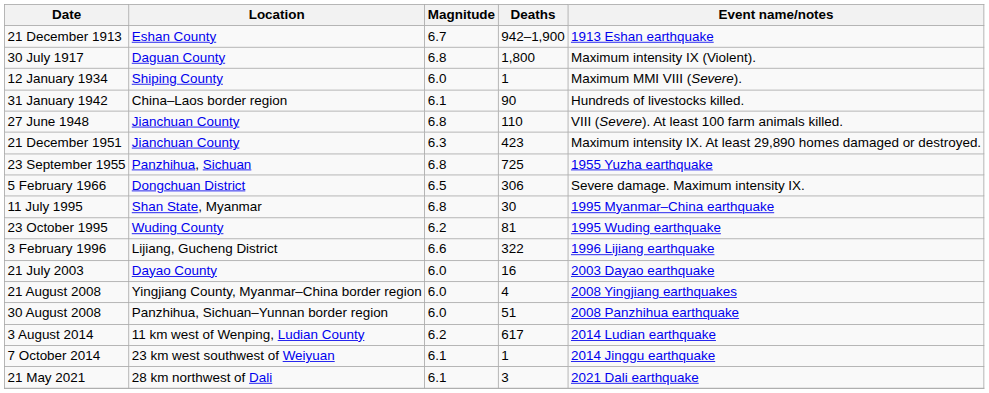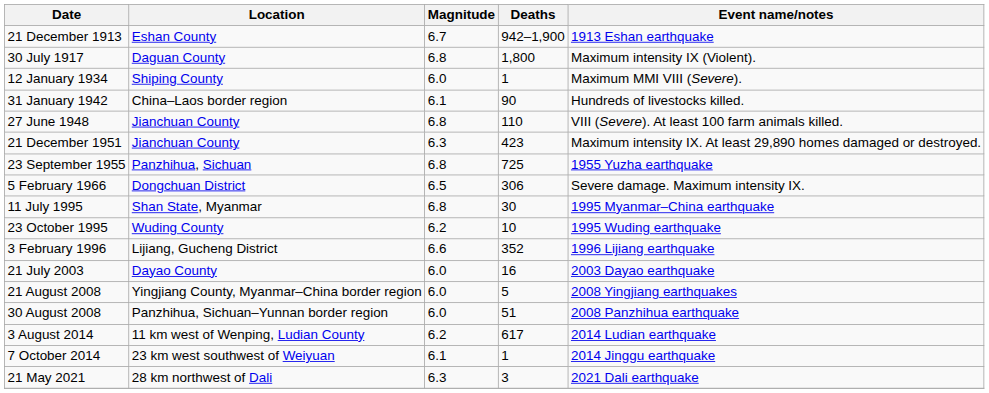 <table class="wikitable">
 <tr>
 <th>Date</th>
 <th>Location</th>
 <th>Magnitude</th>
 <th>Deaths</th>
 <th>Event name/notes</th>
 </tr>
 <tr>
 <td>21 December 1913</td>
 <td><a href='#'>Eshan County</a></td>
 <td>6.7 </td>
 <td>942–1,900</td>
 <td><a href='#'>1913 Eshan earthquake</a></td>
 </tr>
 <tr>
 <td>30 July 1917</td>
 <td><a href='#'>Daguan County</a></td>
 <td>6.8 </td>
 <td>1,800</td>
 <td>Maximum intensity IX (Violent).</td>
 </tr>
 <tr>
 <td>12 January 1934</td>
 <td><a href='#'>Shiping County</a></td>
 <td>6.0 </td>
 <td>1</td>
 <td>Maximum MMI VIII (<em>Severe</em>).</td>
 </tr>
 <tr>
 <td>31 January 1942</td>
 <td>China–Laos border region</td>
 <td>6.1 </td>
 <td>90</td>
 <td>Hundreds of livestocks killed.</td>
 </tr>
 <tr>
 <td>27 June 1948</td>
 <td><a href='#'>Jianchuan County</a></td>
 <td>6.8 </td>
 <td>110</td>
 <td>VIII (<em>Severe</em>). At least 100 farm animals killed.</td>
 </tr>
 <tr>
 <td>21 December 1951</td>
 <td><a href='#'>Jianchuan County</a></td>
 <td>6.3 </td>
 <td>423</td>
 <td>Maximum intensity IX. At least 29,890 homes damaged or destroyed.</td>
 </tr>
 <tr>
 <td>23 September 1955</td>
 <td><a href='#'>Panzhihua</a>, <a href='#'>Sichuan</a></td>
 <td>6.8 </td>
 <td>725</td>
 <td><a href='#'>1955 Yuzha earthquake</a></td>
 </tr>
 <tr>
 <td>5 February 1966</td>
 <td><a href='#'>Dongchuan District</a></td>
 <td>6.5 </td>
 <td>306</td>
 <td>Severe damage. Maximum intensity IX.</td>
 </tr>
 <tr>
 <td>11 July 1995</td>
 <td><a href='#'>Shan State</a>, Myanmar</td>
 <td>6.8 </td>
 <td>30</td>
 <td><a href='#'>1995 Myanmar–China earthquake</a></td>
 </tr>
 <tr>
 <td>23 October 1995</td>
 <td><a href='#'>Wuding County</a></td>
 <td>6.2 </td>
-<td>81</td>
+<td>10</td>
 <td><a href='#'>1995 Wuding earthquake</a></td>
 </tr>
 <tr>
 <td>3 February 1996</td>
 <td>Lijiang, Gucheng District</td>
 <td>6.6 </td>
-<td>322</td>
+<td>352</td>
 <td><a href='#'>1996 Lijiang earthquake</a></td>
 </tr>
 <tr>
 <td>21 July 2003</td>
 <td><a href='#'>Dayao County</a></td>
 <td>6.0 </td>
 <td>16</td>
 <td><a href='#'>2003 Dayao earthquake</a></td>
 </tr>
 <tr>
 <td>21 August 2008</td>
 <td>Yingjiang County, Myanmar–China border region</td>
 <td>6.0 </td>
-<td>4</td>
+<td>5</td>
 <td><a href='#'>2008 Yingjiang earthquakes</a></td>
 </tr>
 <tr>
 <td>30 August 2008</td>
 <td>Panzhihua, Sichuan–Yunnan border region</td>
 <td>6.0 </td>
 <td>51</td>
 <td><a href='#'>2008 Panzhihua earthquake</a></td>
 </tr>
 <tr>
 <td>3 August 2014</td>
 <td>11 km west of Wenping, <a href='#'>Ludian County</a></td>
 <td>6.2 </td>
 <td>617</td>
 <td><a href='#'>2014 Ludian earthquake</a></td>
 </tr>
 <tr>
 <td>7 October 2014</td>
 <td>23 km west southwest of <a href='#'>Weiyuan</a></td>
 <td>6.1 </td>
 <td>1</td>
 <td><a href='#'>2014 Jinggu earthquake</a></td>
 </tr>
 <tr>
 <td>21 May 2021</td>
 <td>28 km northwest of <a href='#'>Dali</a></td>
-<td>6.1 </td>
+<td>6.3 </td>
 <td>3</td>
 <td><a href='#'>2021 Dali earthquake</a></td>
 </tr>
 <tr>
 </tr>
 </table>
